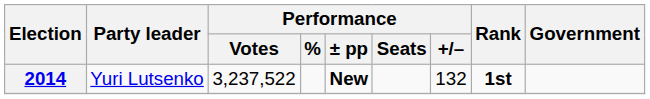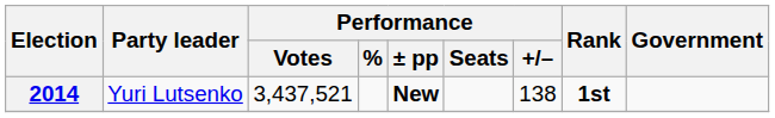 <table class=wikitable style=text-align:center>
 <tr>
 <th rowspan="2"><strong>Election</strong></th>
 <th rowspan="2">Party leader</th>
 <th colspan="5" scope="col">Performance</th>
 <th rowspan="2">Rank</th>
 <th rowspan="2">Government</th>
 </tr>
 <tr>
 <th><strong>Votes</strong></th>
 <th><strong>%</strong></th>
 <th><strong>± pp</strong></th>
 <th><strong>Seats</strong></th>
 <th><strong>+/–</strong></th>
 </tr>
 <tr>
 <th><a href='#'>2014</a></th>
 <td><a href='#'>Yuri Lutsenko</a></td>
-<td>3,237,522</td>
+<td>3,437,521</td>
 <td></td>
 <td><strong>New</strong></td>
 <td></td>
-<td> 132</td>
+<td> 138</td>
 <td> <strong>1st</strong></td>
 <td></td>
 </tr>
 <tr>
 </tr>
 </table>
